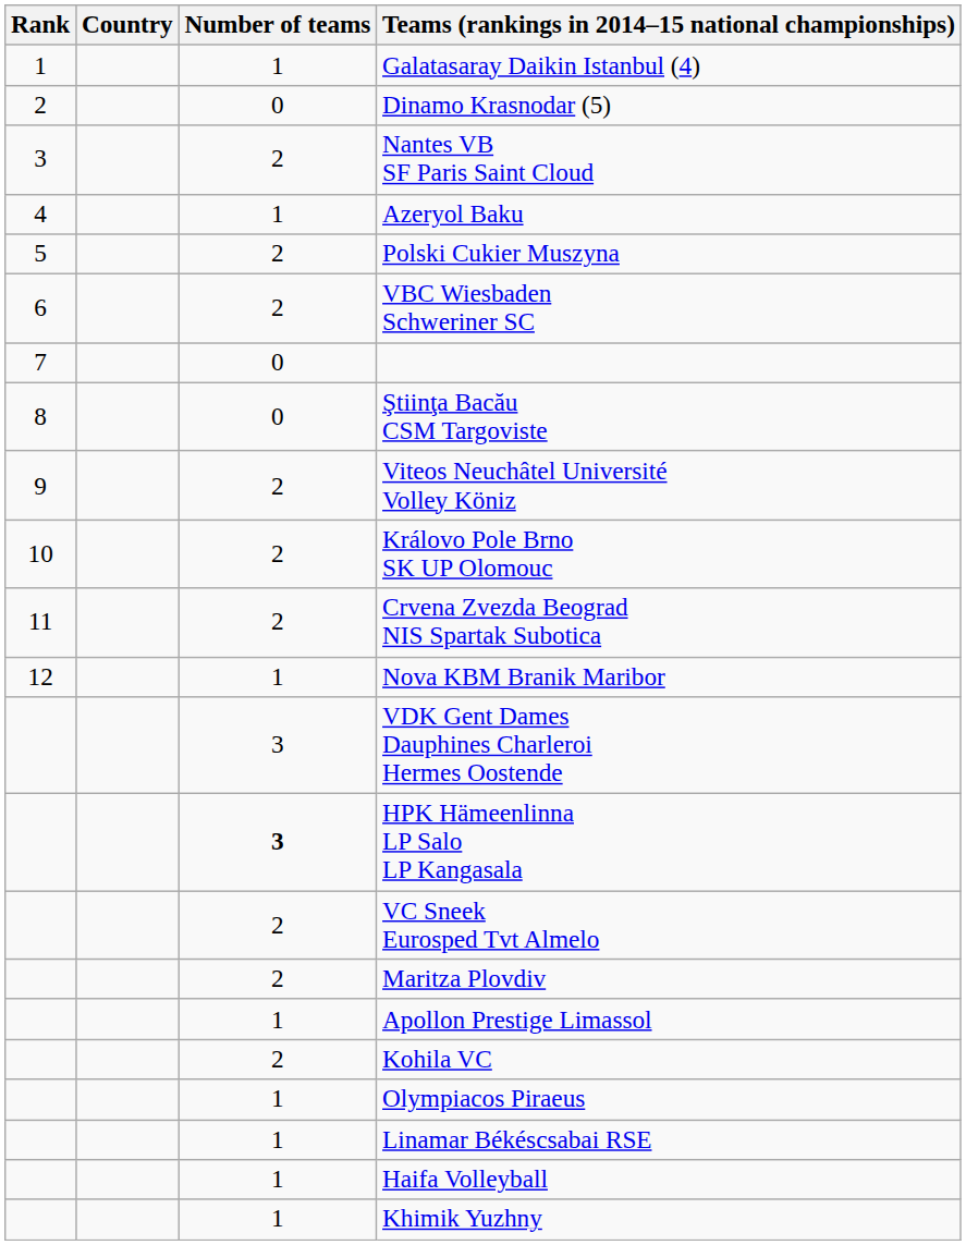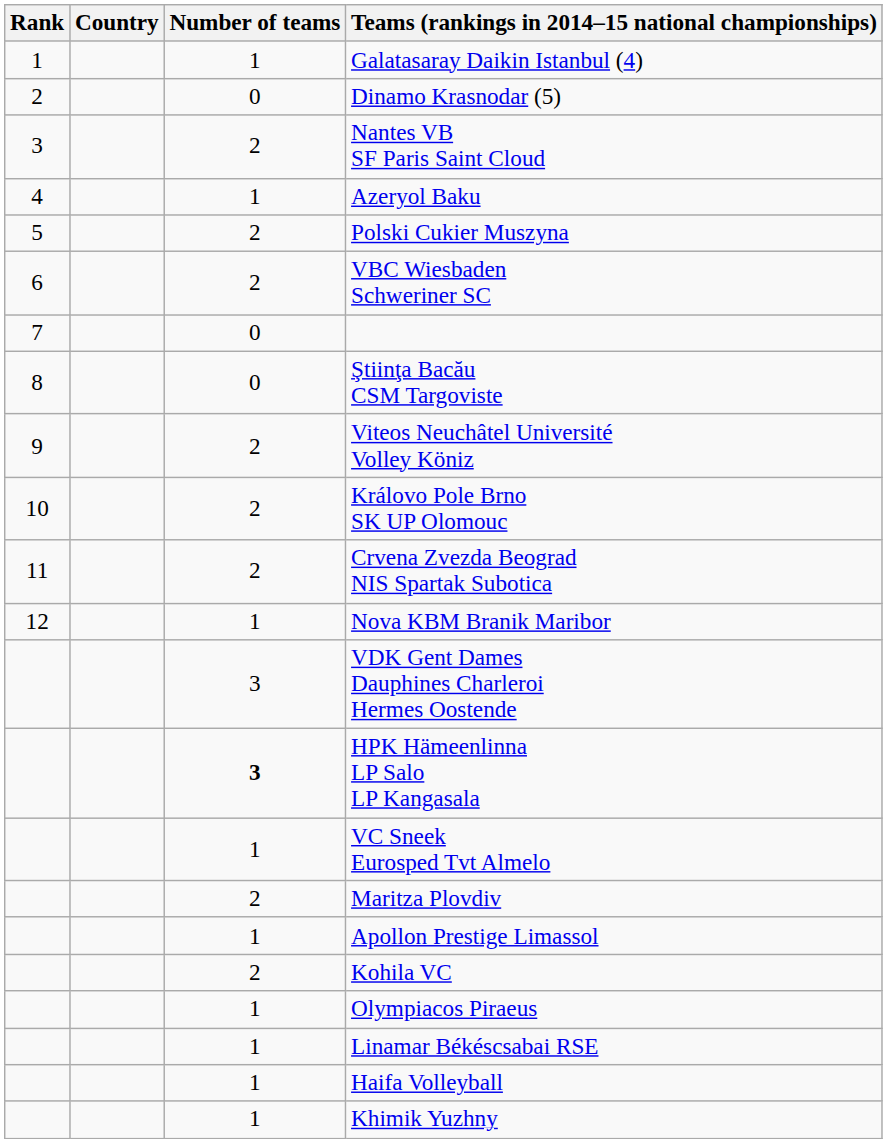 <table class="wikitable" style="text-align:left">
 <tr>
 <th>Rank</th>
 <th>Country</th>
 <th>Number of teams</th>
 <th>Teams (rankings in 2014–15 national championships)</th>
 </tr>
 <tr>
 <td align="center">1</td>
 <td></td>
 <td align="center">1</td>
 <td><a href='#'>Galatasaray Daikin Istanbul</a> (<a href='#'>4</a>)</td>
 </tr>
 <tr>
 <td align="center">2</td>
 <td></td>
 <td align="center">0</td>
 <td><a href='#'>Dinamo Krasnodar</a> (5)</td>
 </tr>
 <tr>
 <td align="center">3</td>
 <td></td>
 <td align="center">2</td>
 <td><a href='#'>Nantes VB</a> <br> <a href='#'>SF Paris Saint Cloud</a></td>
 </tr>
 <tr>
 <td align="center">4</td>
 <td></td>
 <td align="center">1</td>
 <td><a href='#'>Azeryol Baku</a></td>
 </tr>
 <tr>
 <td align="center">5</td>
 <td></td>
 <td align="center">2</td>
 <td><a href='#'>Polski Cukier Muszyna</a></td>
 </tr>
 <tr>
 <td align="center">6</td>
 <td></td>
 <td align="center">2</td>
 <td><a href='#'>VBC Wiesbaden</a> <br> <a href='#'>Schweriner SC</a></td>
 </tr>
 <tr>
 <td align="center">7</td>
 <td></td>
 <td align="center">0</td>
 <td></td>
 </tr>
 <tr>
 <td align="center">8</td>
 <td></td>
 <td align="center">0</td>
 <td><a href='#'>Ştiinţa Bacău</a> <br> <a href='#'>CSM Targoviste</a></td>
 </tr>
 <tr>
 <td align="center">9</td>
 <td></td>
 <td align="center">2</td>
 <td><a href='#'>Viteos Neuchâtel Université</a> <br> <a href='#'>Volley Köniz</a></td>
 </tr>
 <tr>
 <td align="center">10</td>
 <td></td>
 <td align="center">2</td>
 <td><a href='#'>Královo Pole Brno</a> <br> <a href='#'>SK UP Olomouc</a></td>
 </tr>
 <tr>
 <td align="center">11</td>
 <td></td>
 <td align="center">2</td>
 <td><a href='#'>Crvena Zvezda Beograd</a> <br> <a href='#'>NIS Spartak Subotica</a></td>
 </tr>
 <tr>
 <td align="center">12</td>
 <td></td>
 <td align="center">1</td>
 <td><a href='#'>Nova KBM Branik Maribor</a></td>
 </tr>
 <tr>
 <td align="center"></td>
 <td></td>
 <td align="center">3</td>
 <td><a href='#'>VDK Gent Dames</a> <br> <a href='#'>Dauphines Charleroi</a> <br> <a href='#'>Hermes Oostende</a></td>
 </tr>
 <tr>
 <td align="center"></td>
 <td></td>
 <td align="center"><strong>3</strong></td>
 <td><a href='#'>HPK Hämeenlinna</a> <br> <a href='#'>LP Salo</a> <br> <a href='#'>LP Kangasala</a></td>
 </tr>
 <tr>
 <td align="center"></td>
 <td></td>
-<td align="center">2</td>
+<td align="center">1</td>
 <td><a href='#'>VC Sneek</a> <br> <a href='#'>Eurosped Tvt Almelo</a></td>
 </tr>
 <tr>
 <td align="center"></td>
 <td></td>
 <td align="center">2</td>
 <td><a href='#'>Maritza Plovdiv</a></td>
 </tr>
 <tr>
 <td align="center"></td>
 <td></td>
 <td align="center">1</td>
 <td><a href='#'>Apollon Prestige Limassol</a></td>
 </tr>
 <tr>
 <td align="center"></td>
 <td></td>
 <td align="center">2</td>
 <td><a href='#'>Kohila VC</a></td>
 </tr>
 <tr>
 <td align="center"></td>
 <td></td>
 <td align="center">1</td>
 <td><a href='#'>Olympiacos Piraeus</a></td>
 </tr>
 <tr>
 <td align="center"></td>
 <td></td>
 <td align="center">1</td>
 <td><a href='#'>Linamar Békéscsabai RSE</a></td>
 </tr>
 <tr>
 <td align="center"></td>
 <td></td>
 <td align="center">1</td>
 <td><a href='#'>Haifa Volleyball</a></td>
 </tr>
 <tr>
 <td align="center"></td>
 <td></td>
 <td align="center">1</td>
 <td><a href='#'>Khimik Yuzhny</a></td>
 </tr>
 </table>
